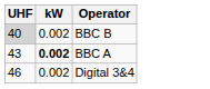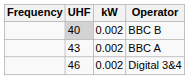 <table class="wikitable sortable">
 <tr>
+<th>Frequency</th>
 <th>UHF</th>
 <th>kW</th>
 <th>Operator</th>
 </tr>
 <tr>
+<td></td>
 <td style="background: lightgrey;">40</td>
 <td>0.002</td>
 <td>BBC B</td>
 </tr>
 <tr>
+<td></td>
 <td>43</td>
-<td><strong>0.002</strong></td>
+<td>0.002</td>
 <td>BBC A</td>
 </tr>
 <tr>
+<td></td>
 <td>46</td>
 <td>0.002</td>
 <td>Digital 3&4</td>
 </tr>
 </table>
